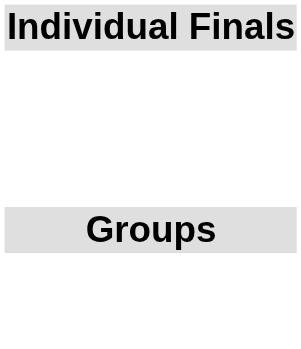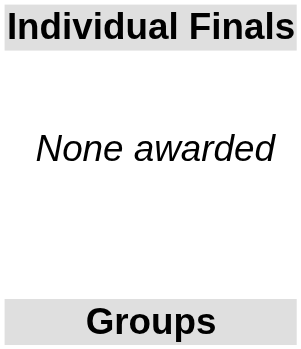 <table>
 <tr bgcolor="DFDFDF">
 <td colspan="4" align="center"><strong>Individual Finals</strong></td>
 </tr>
 <tr>
 <th scope=row style="text-align:left"><br></th>
 <td></td>
 <td></td>
 <td></td>
+</tr>
+<tr>
+<th scope=row style="text-align:left"><br></th>
+<td></td>
+<td><br><br></td>
+<td><em>None awarded</em></td>
 </tr>
 <tr>
 <th scope=row style="text-align:left"><br></th>
 <td></td>
 <td></td>
 <td></td>
 </tr>
 <tr>
 <th scope=row style="text-align:left"><br></th>
 <td></td>
 <td></td>
 <td></td>
 </tr>
 <tr bgcolor="DFDFDF">
 <td colspan="4" align="center"><strong>Groups</strong></td>
 </tr>
 <tr>
 <th scope=row style="text-align:left"><br></th>
 <td valign="top"></td>
 <td valign="top"></td>
 <td valign="top"></td>
 </tr>
 <tr>
 <th scope=row style="text-align:left"><br></th>
 <td valign="top"></td>
 <td valign="top"></td>
 <td valign="top"></td>
 </tr>
 <tr>
 <th scope=row style="text-align:left"><br></th>
 <td valign="top"></td>
 <td valign="top"></td>
 <td valign="top"></td>
 </tr>
 </table>
